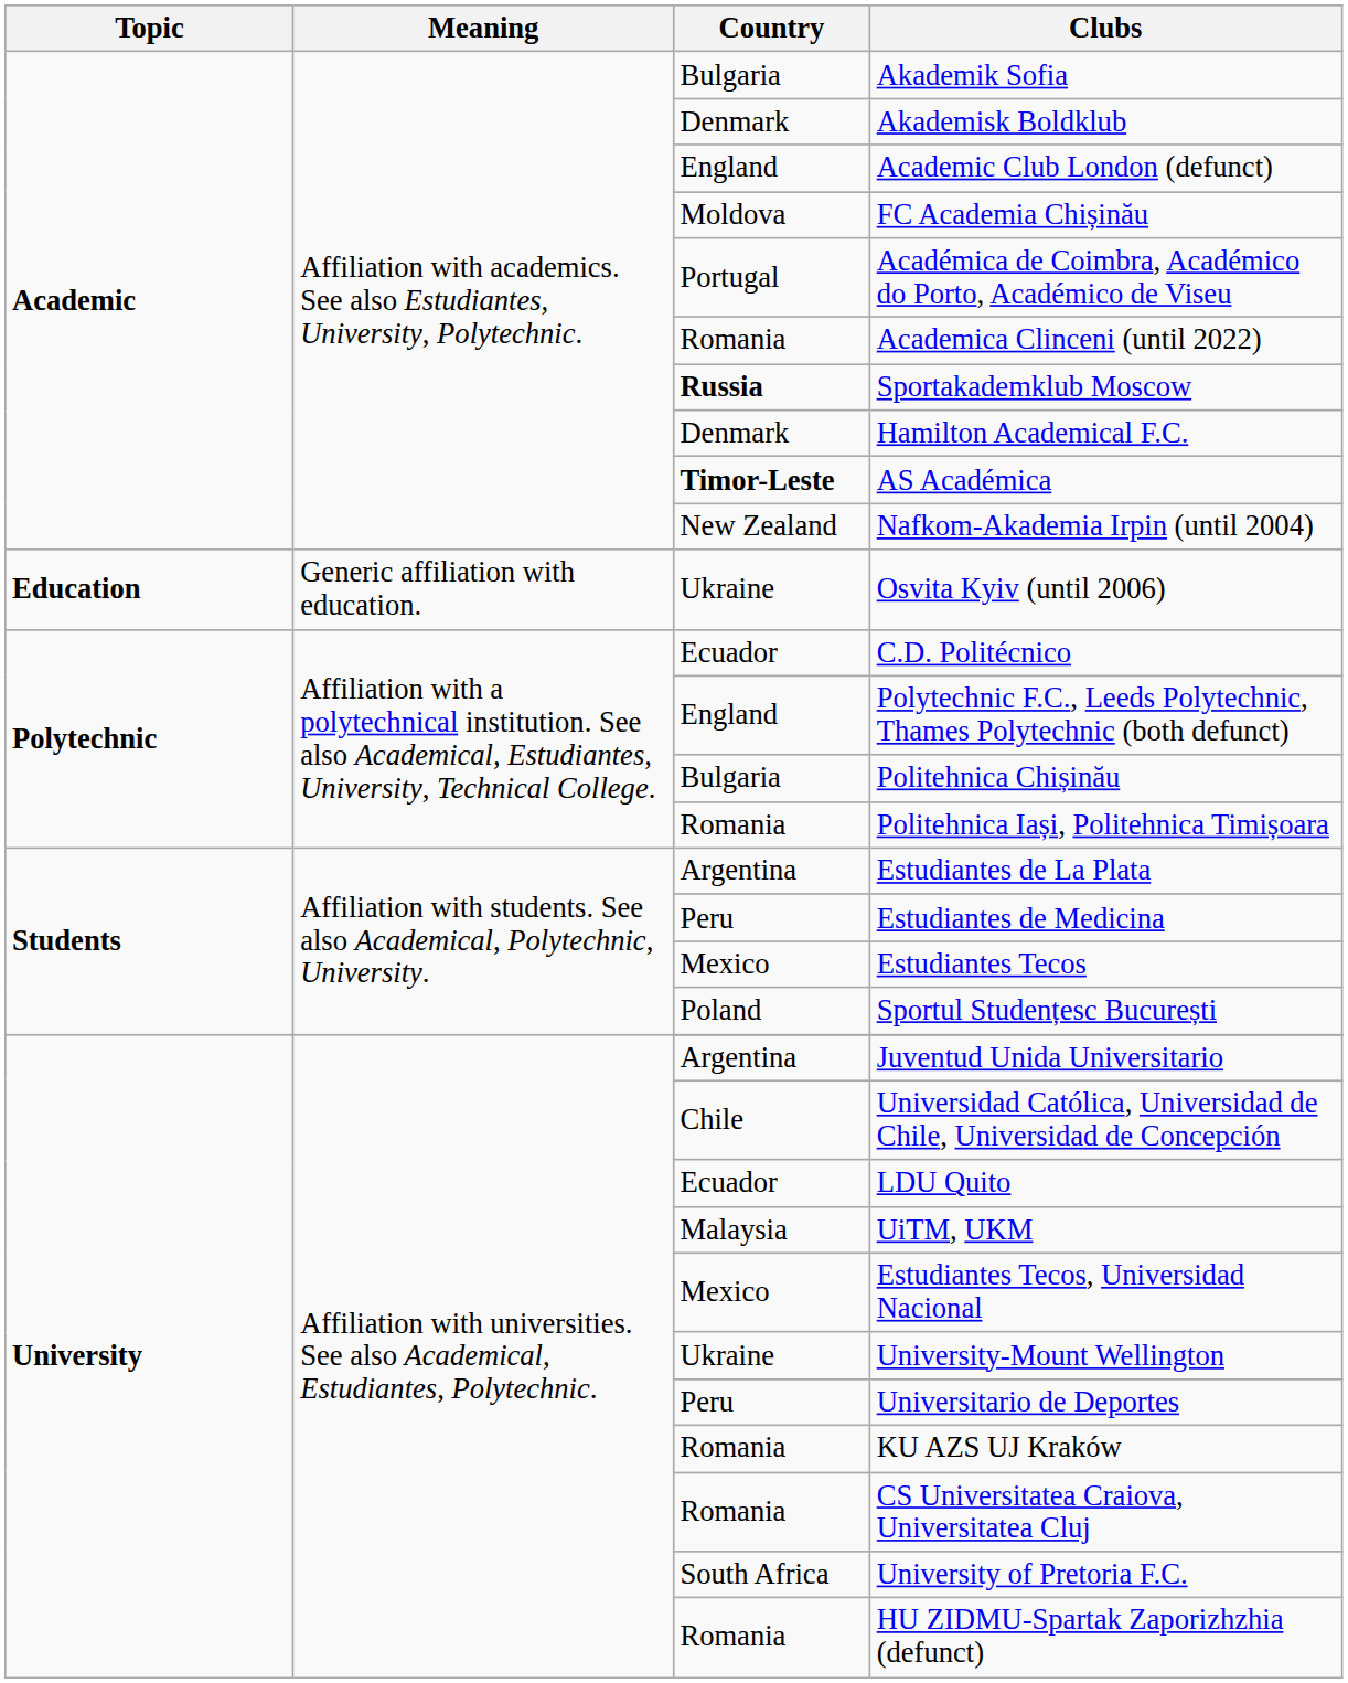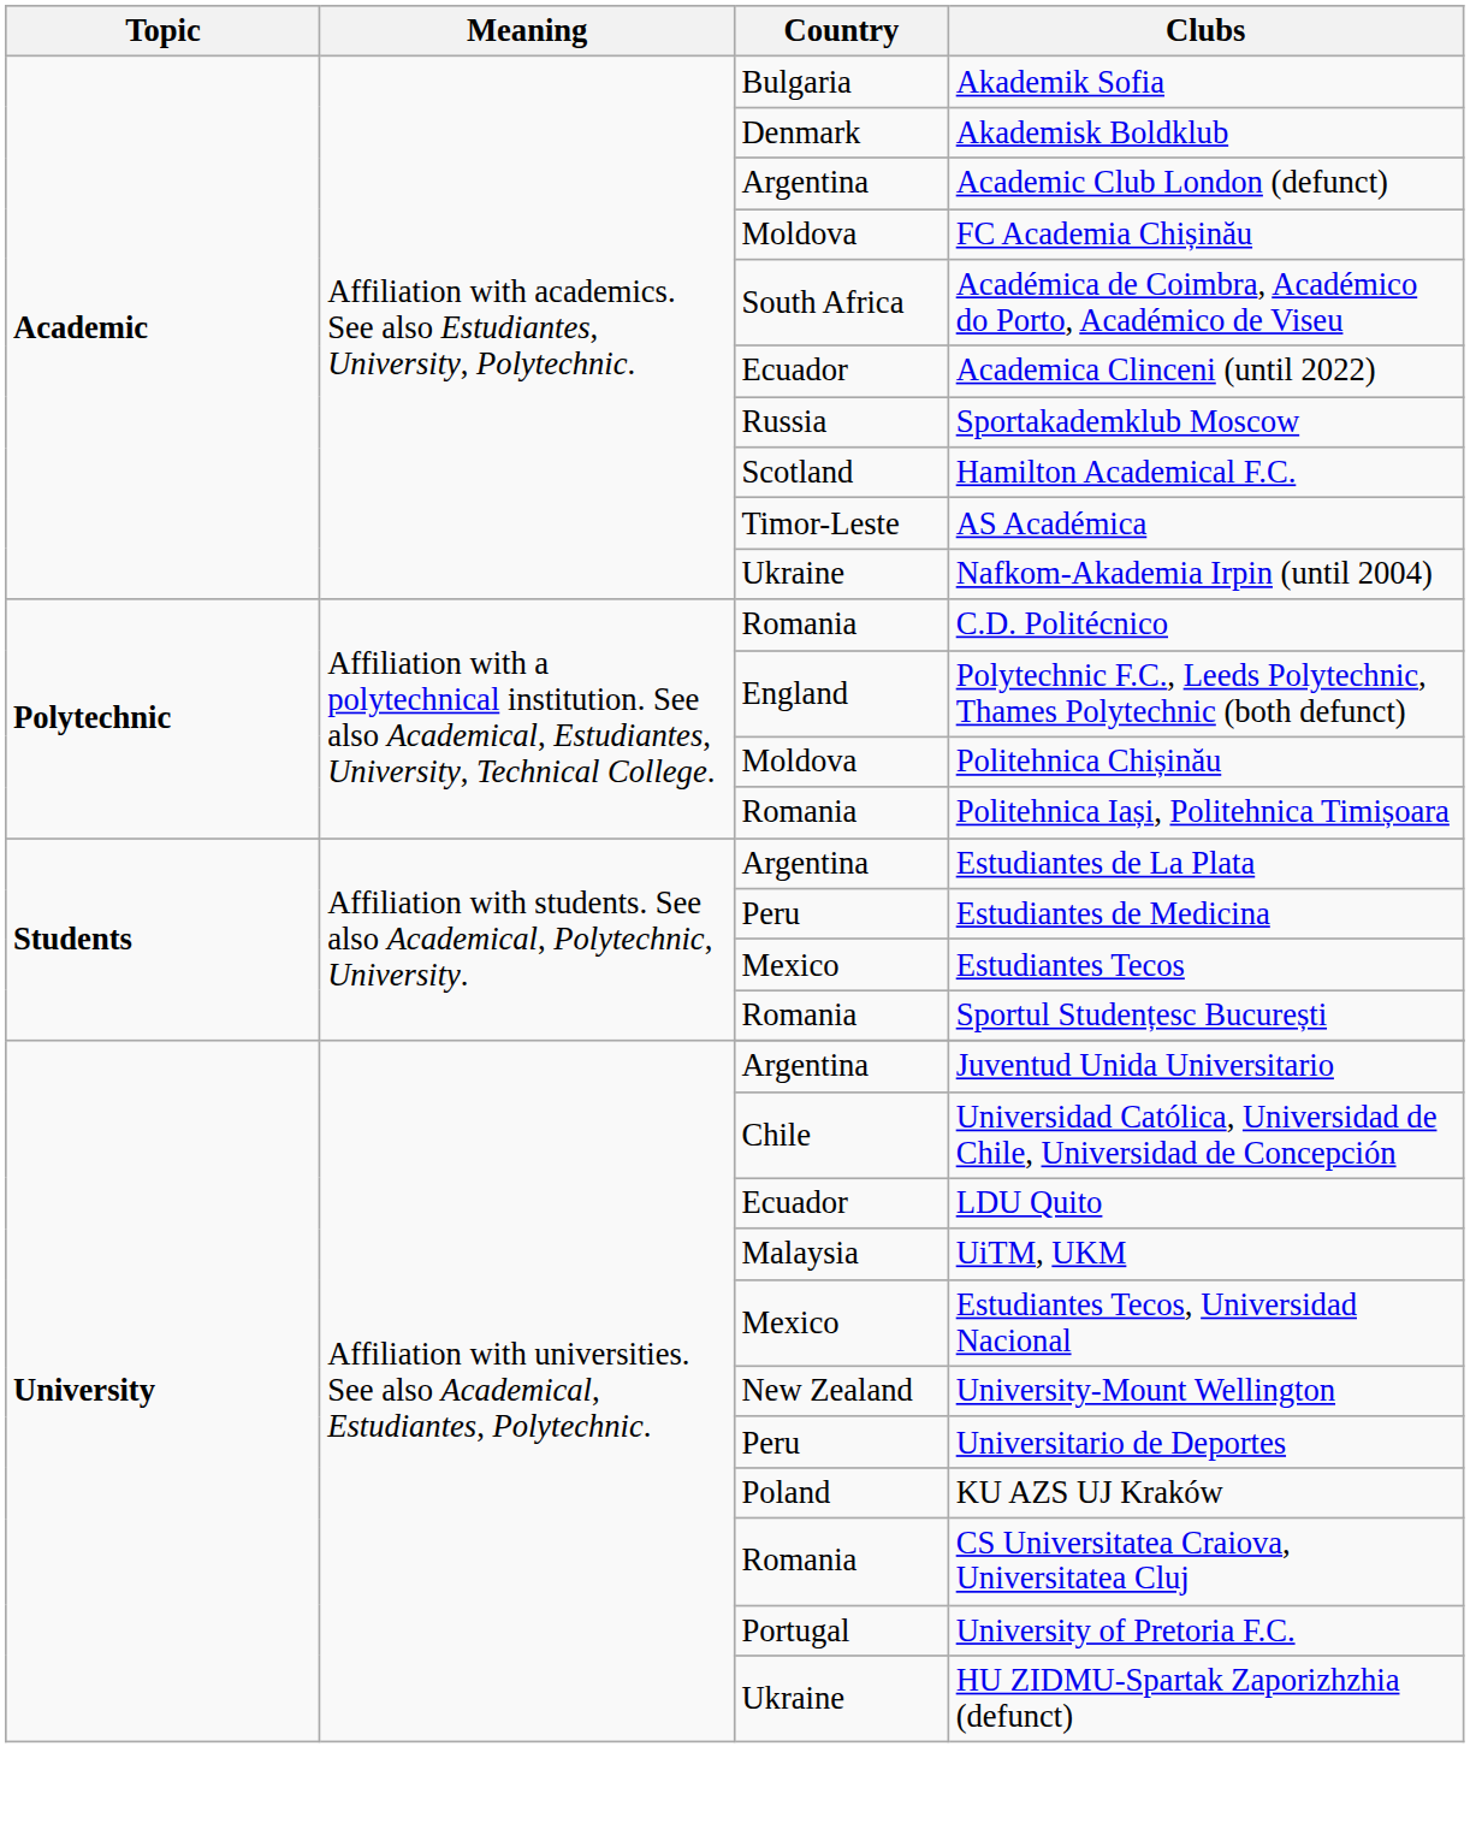 <table class="wikitable">
 <tr>
 <th width="150">Topic</th>
 <th width="200">Meaning</th>
 <th width="100">Country</th>
 <th width="250">Clubs</th>
 </tr>
 <tr>
 <td rowspan="10"><strong>Academic</strong></td>
 <td rowspan="10">Affiliation with academics. See also <em>Estudiantes</em>, <em>University</em>, <em>Polytechnic</em>.</td>
 <td> Bulgaria</td>
 <td><a href='#'>Akademik Sofia</a></td>
 </tr>
 <tr>
 <td> Denmark</td>
 <td><a href='#'>Akademisk Boldklub</a></td>
 </tr>
 <tr>
-<td> England</td>
+<td> Argentina</td>
 <td><a href='#'>Academic Club London</a> (defunct)</td>
 </tr>
 <tr>
 <td> Moldova</td>
 <td><a href='#'>FC Academia Chișinău</a></td>
 </tr>
 <tr>
-<td> Portugal</td>
+<td> South Africa</td>
 <td><a href='#'>Académica de Coimbra</a>, <a href='#'>Académico do Porto</a>, <a href='#'>Académico de Viseu</a></td>
 </tr>
 <tr>
-<td> Romania</td>
+<td> Ecuador</td>
 <td><a href='#'>Academica Clinceni</a> (until 2022)</td>
 </tr>
 <tr>
-<td><strong> Russia</strong></td>
+<td> Russia</td>
 <td><a href='#'>Sportakademklub Moscow</a></td>
 </tr>
 <tr>
-<td> Denmark</td>
+<td> Scotland</td>
 <td><a href='#'>Hamilton Academical F.C.</a></td>
 </tr>
 <tr>
-<td><strong> Timor-Leste</strong></td>
+<td> Timor-Leste</td>
 <td><a href='#'>AS Académica</a></td>
 </tr>
 <tr>
-<td> New Zealand</td>
+<td> Ukraine</td>
 <td><a href='#'>Nafkom-Akademia Irpin</a> (until 2004)</td>
-</tr>
-<tr>
-<td rowspan="1"><strong>Education</strong></td>
-<td rowspan="1">Generic affiliation with education.</td>
-<td> Ukraine</td>
-<td><a href='#'>Osvita Kyiv</a> (until 2006)</td>
 </tr>
 <tr>
 <td rowspan="4"><strong>Polytechnic</strong></td>
 <td rowspan="4">Affiliation with a <a href='#'>polytechnical</a> institution. See also <em>Academical</em>, <em>Estudiantes</em>, <em>University</em>, <em>Technical College</em>.</td>
-<td> Ecuador</td>
+<td> Romania</td>
 <td><a href='#'>C.D. Politécnico</a></td>
 </tr>
 <tr>
 <td> England</td>
 <td><a href='#'>Polytechnic F.C.</a>, <a href='#'>Leeds Polytechnic</a>, <a href='#'>Thames Polytechnic</a> (both defunct)</td>
 </tr>
 <tr>
-<td> Bulgaria</td>
+<td> Moldova</td>
 <td><a href='#'>Politehnica Chișinău</a></td>
 </tr>
 <tr>
 <td> Romania</td>
 <td><a href='#'>Politehnica Iași</a>, <a href='#'>Politehnica Timișoara</a></td>
 </tr>
 <tr>
 <td rowspan="4"><strong>Students</strong></td>
 <td rowspan="4">Affiliation with students. See also <em>Academical</em>, <em>Polytechnic</em>, <em>University</em>.</td>
 <td> Argentina</td>
 <td><a href='#'>Estudiantes de La Plata</a></td>
 </tr>
 <tr>
 <td> Peru</td>
 <td><a href='#'>Estudiantes de Medicina</a></td>
 </tr>
 <tr>
 <td> Mexico</td>
 <td><a href='#'>Estudiantes Tecos</a></td>
 </tr>
 <tr>
-<td> Poland</td>
+<td> Romania</td>
 <td><a href='#'>Sportul Studențesc București</a></td>
 </tr>
 <tr>
 <td rowspan="12"><strong>University</strong></td>
 <td rowspan="12">Affiliation with universities. See also <em>Academical</em>, <em>Estudiantes</em>, <em>Polytechnic</em>.</td>
 </tr>
 <tr>
 <td> Argentina</td>
 <td><a href='#'>Juventud Unida Universitario</a></td>
 </tr>
 <tr>
 <td> Chile</td>
 <td><a href='#'>Universidad Católica</a>, <a href='#'>Universidad de Chile</a>, <a href='#'>Universidad de Concepción</a></td>
 </tr>
 <tr>
 <td> Ecuador</td>
 <td><a href='#'>LDU Quito</a></td>
 </tr>
 <tr>
 <td> Malaysia</td>
 <td><a href='#'>UiTM</a>, <a href='#'>UKM</a></td>
 </tr>
 <tr>
 <td> Mexico</td>
 <td><a href='#'>Estudiantes Tecos</a>, <a href='#'>Universidad Nacional</a></td>
 </tr>
 <tr>
-<td> Ukraine</td>
+<td> New Zealand</td>
 <td><a href='#'>University-Mount Wellington</a></td>
 </tr>
 <tr>
 <td> Peru</td>
 <td><a href='#'>Universitario de Deportes</a></td>
 </tr>
 <tr>
-<td> Romania</td>
+<td> Poland</td>
 <td>KU AZS UJ Kraków</td>
 </tr>
 <tr>
 <td> Romania</td>
 <td><a href='#'>CS Universitatea Craiova</a>, <a href='#'>Universitatea Cluj</a></td>
 </tr>
 <tr>
-<td> South Africa</td>
+<td> Portugal</td>
 <td><a href='#'>University of Pretoria F.C.</a></td>
 </tr>
 <tr>
-<td> Romania</td>
+<td> Ukraine</td>
 <td><a href='#'>HU ZIDMU-Spartak Zaporizhzhia</a> (defunct)</td>
 </tr>
 </table>
